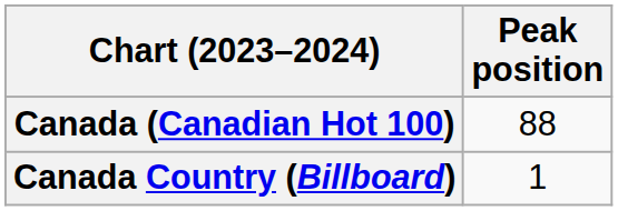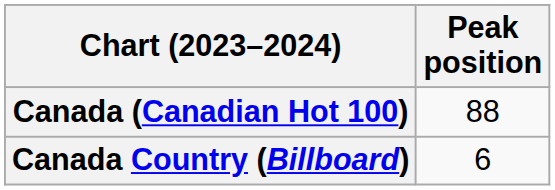 <table class="wikitable sortable plainrowheaders" style="text-align:center;">
 <tr>
 <th scope="col">Chart (2023–2024)</th>
 <th scope="col">Peak <br> position</th>
 </tr>
 <tr>
 <th scope="row">Canada (<a href='#'>Canadian Hot 100</a>)</th>
 <td>88</td>
 </tr>
 <tr>
 <th scope="row">Canada <a href='#'>Country</a> (<a href='#'><em>Billboard</em></a>)</th>
-<td>1</td>
+<td>6</td>
 </tr>
 </table>
